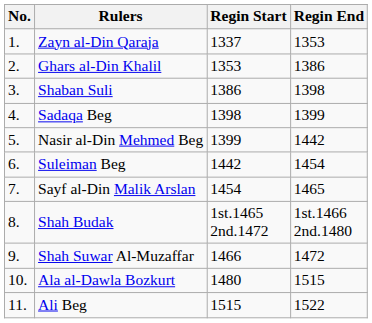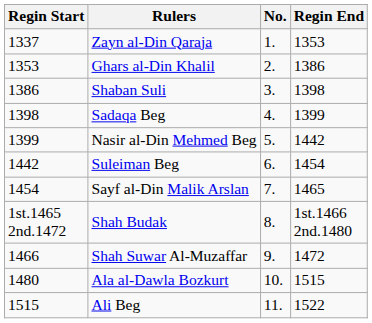 <table class="wikitable">
 <tr>
+<th>Regin Start</th>
+<th>Rulers</th>
 <th>No.</th>
-<th>Rulers</th>
-<th>Regin Start</th>
 <th>Regin End</th>
 </tr>
 <tr>
+<td>1337</td>
+<td><a href='#'>Zayn al-Din Qaraja</a></td>
 <td>1.</td>
-<td><a href='#'>Zayn al-Din Qaraja</a></td>
-<td>1337</td>
 <td>1353</td>
 </tr>
 <tr>
+<td>1353</td>
+<td><a href='#'>Ghars al-Din Khalil</a></td>
 <td>2.</td>
-<td><a href='#'>Ghars al-Din Khalil</a></td>
-<td>1353</td>
 <td>1386</td>
 </tr>
 <tr>
+<td>1386</td>
+<td><a href='#'>Shaban Suli</a></td>
 <td>3.</td>
-<td><a href='#'>Shaban Suli</a></td>
-<td>1386</td>
 <td>1398</td>
 </tr>
 <tr>
+<td>1398</td>
+<td><a href='#'>Sadaqa</a> Beg</td>
 <td>4.</td>
-<td><a href='#'>Sadaqa</a> Beg</td>
-<td>1398</td>
 <td>1399</td>
 </tr>
 <tr>
+<td>1399</td>
+<td>Nasir al-Din <a href='#'>Mehmed</a> Beg</td>
 <td>5.</td>
-<td>Nasir al-Din <a href='#'>Mehmed</a> Beg</td>
-<td>1399</td>
 <td>1442</td>
 </tr>
 <tr>
+<td>1442</td>
+<td><a href='#'>Suleiman</a> Beg</td>
 <td>6.</td>
-<td><a href='#'>Suleiman</a> Beg</td>
-<td>1442</td>
 <td>1454</td>
 </tr>
 <tr>
+<td>1454</td>
+<td>Sayf al-Din <a href='#'>Malik Arslan</a></td>
 <td>7.</td>
-<td>Sayf al-Din <a href='#'>Malik Arslan</a></td>
-<td>1454</td>
 <td>1465</td>
 </tr>
 <tr>
+<td>1st.1465<br>2nd.1472</td>
+<td><a href='#'>Shah Budak</a></td>
 <td>8.</td>
-<td><a href='#'>Shah Budak</a></td>
-<td>1st.1465<br>2nd.1472</td>
 <td>1st.1466<br>2nd.1480</td>
 </tr>
 <tr>
+<td>1466</td>
+<td><a href='#'>Shah Suwar</a> Al-Muzaffar</td>
 <td>9.</td>
-<td><a href='#'>Shah Suwar</a> Al-Muzaffar</td>
-<td>1466</td>
 <td>1472</td>
 </tr>
 <tr>
+<td>1480</td>
+<td><a href='#'>Ala al-Dawla Bozkurt</a></td>
 <td>10.</td>
-<td><a href='#'>Ala al-Dawla Bozkurt</a></td>
-<td>1480</td>
 <td>1515</td>
 </tr>
 <tr>
+<td>1515</td>
+<td><a href='#'>Ali</a> Beg</td>
 <td>11.</td>
-<td><a href='#'>Ali</a> Beg</td>
-<td>1515</td>
 <td>1522</td>
 </tr>
 </table>
